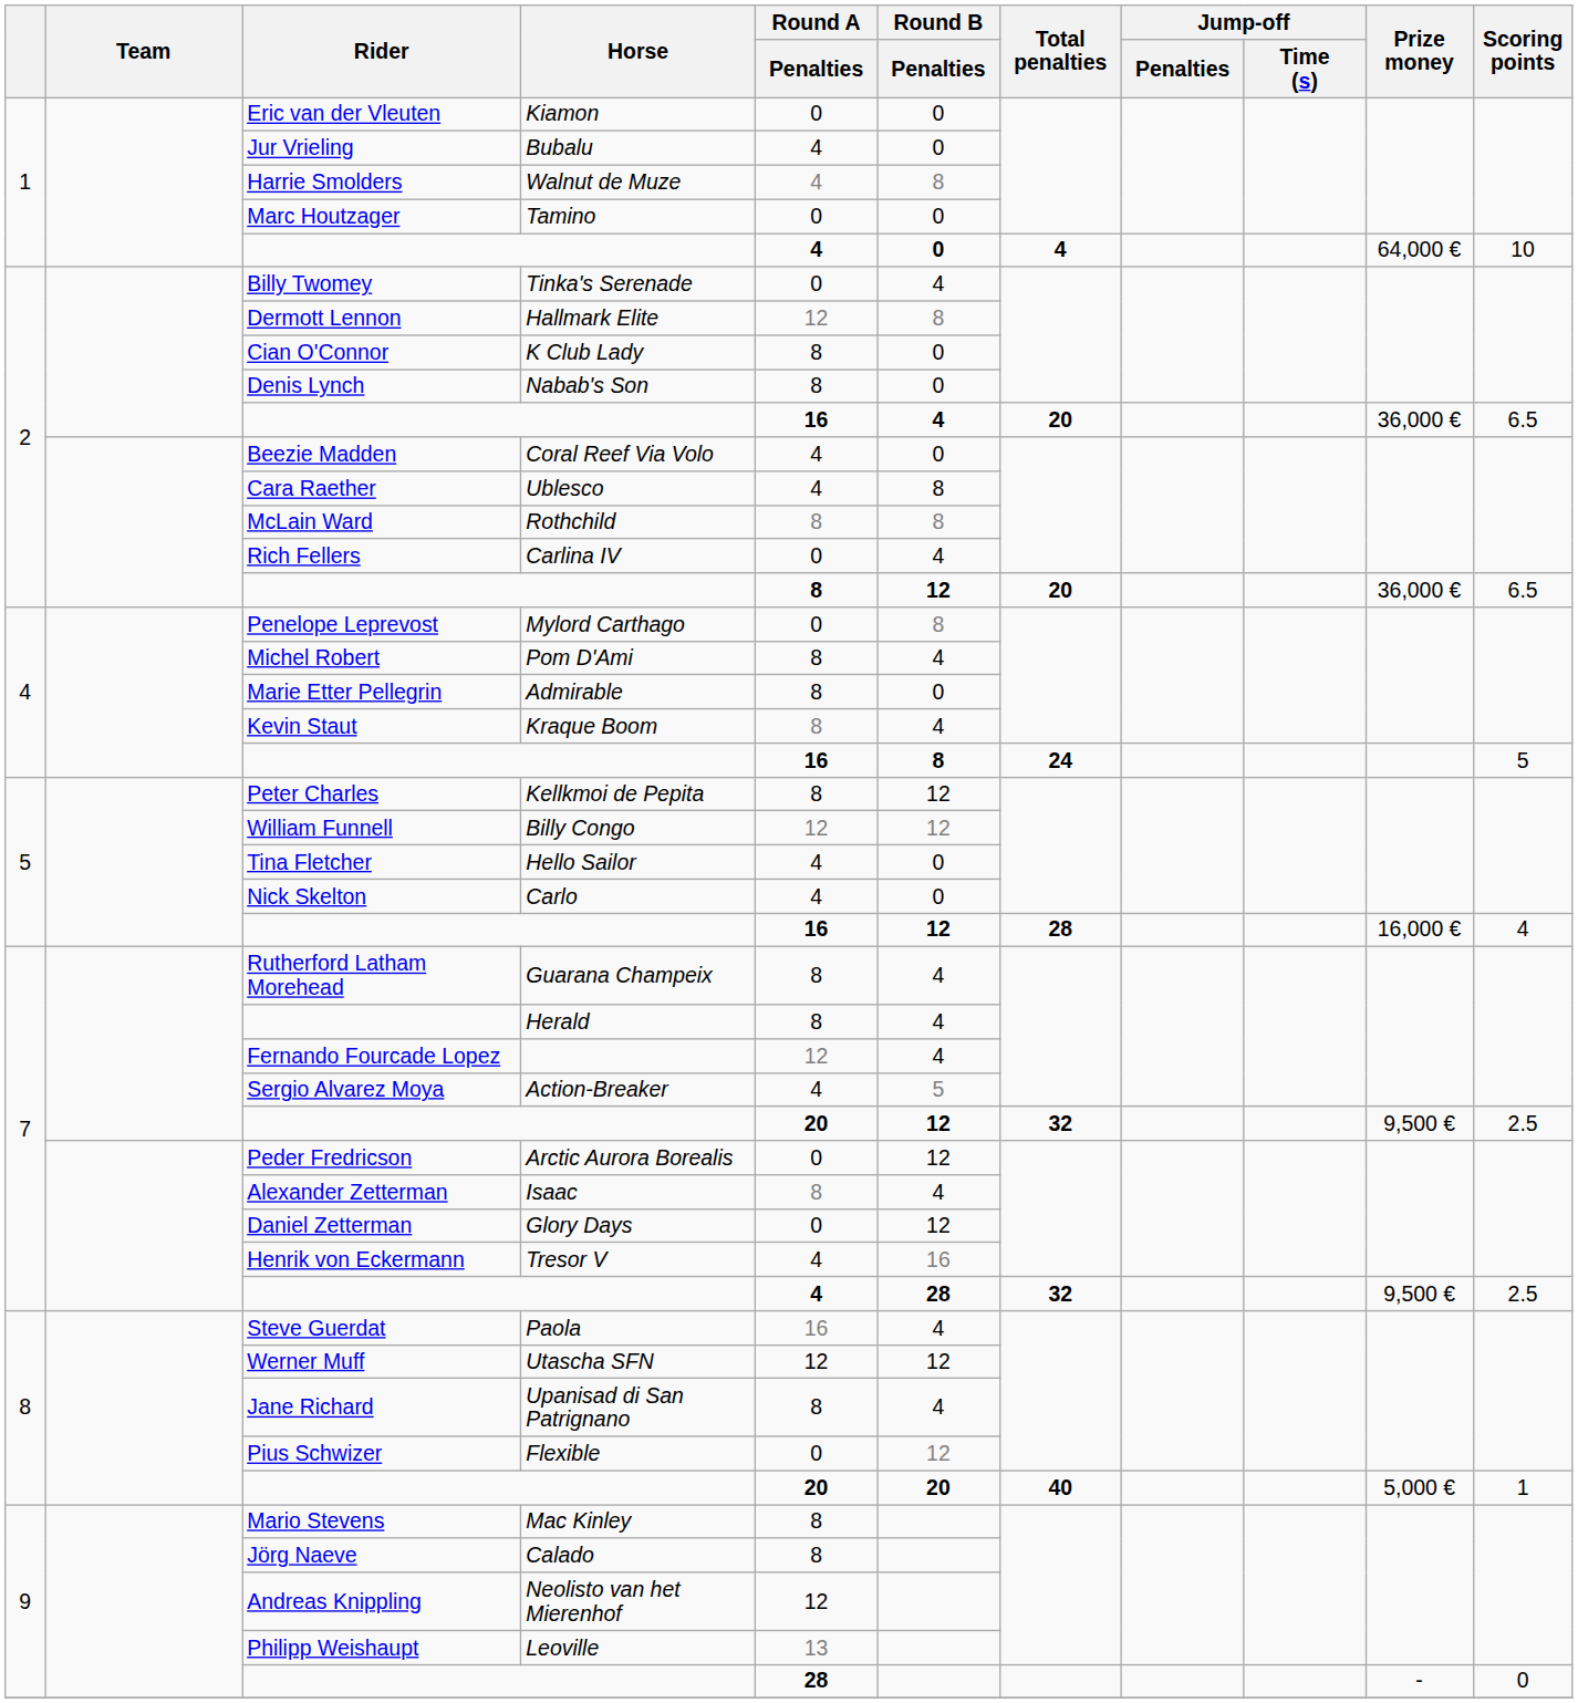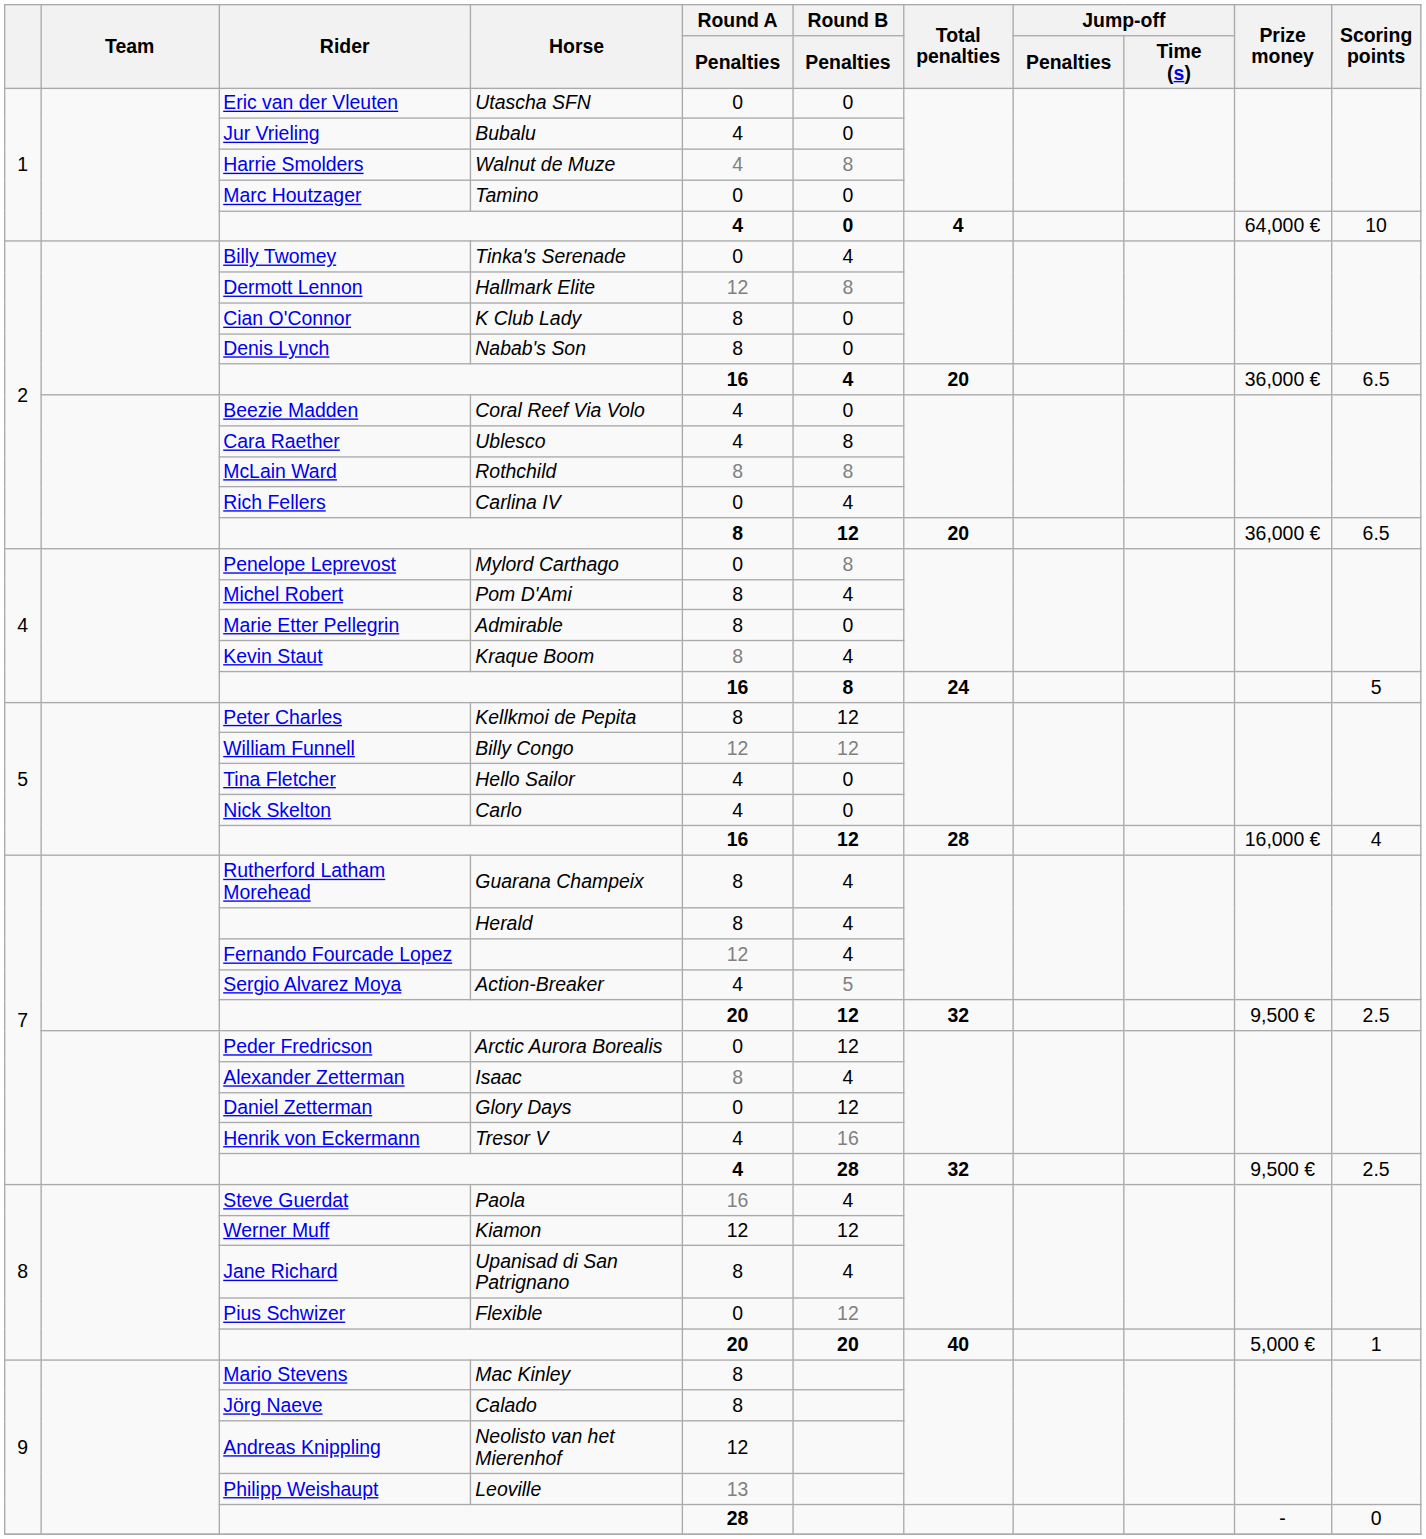 <table class="wikitable" style="font-size: 90%">
 <tr>
 <th rowspan=2 width=20></th>
 <th rowspan=2 width=125>Team</th>
 <th rowspan=2 width=180>Rider</th>
 <th rowspan=2 width=150>Horse</th>
 <th>Round A</th>
 <th>Round B</th>
 <th rowspan=2 width=75>Total penalties</th>
 <th colspan=2>Jump-off</th>
 <th rowspan=2 width=65>Prize<br>money</th>
 <th rowspan=2 width=60>Scoring<br>points</th>
 </tr>
 <tr>
 <th width=75>Penalties</th>
 <th width=75>Penalties</th>
 <th width=75>Penalties</th>
 <th width=75>Time<br>(<a href='#'>s</a>)</th>
 </tr>
 <tr>
 <td rowspan=5 align=center>1</td>
 <td rowspan=5></td>
 <td><a href='#'>Eric van der Vleuten</a></td>
-<td><em>Kiamon</em></td>
+<td><em>Utascha SFN</em></td>
 <td align=center>0</td>
 <td align=center>0</td>
 <td rowspan=4></td>
 <td rowspan=4></td>
 <td rowspan=4></td>
 <td rowspan=4></td>
 <td rowspan=4></td>
 </tr>
 <tr>
 <td><a href='#'>Jur Vrieling</a></td>
 <td><em>Bubalu</em></td>
 <td align=center>4</td>
 <td align=center>0</td>
 </tr>
 <tr>
 <td><a href='#'>Harrie Smolders</a></td>
 <td><em>Walnut de Muze</em></td>
 <td align=center style=color:gray>4</td>
 <td align=center style=color:gray>8</td>
 </tr>
 <tr>
 <td><a href='#'>Marc Houtzager</a></td>
 <td><em>Tamino</em></td>
 <td align=center>0</td>
 <td align=center>0</td>
 </tr>
 <tr>
 <td colspan=2></td>
 <td align=center><strong>4</strong></td>
 <td align=center><strong>0</strong></td>
 <td align=center><strong>4</strong></td>
 <td></td>
 <td></td>
 <td align=center>64,000 €</td>
 <td align=center>10</td>
 </tr>
 <tr>
 <td rowspan=10 align=center>2</td>
 <td rowspan=5></td>
 <td><a href='#'>Billy Twomey</a></td>
 <td><em>Tinka's Serenade</em></td>
 <td align=center>0</td>
 <td align=center>4</td>
 <td rowspan=4></td>
 <td rowspan=4></td>
 <td rowspan=4></td>
 <td rowspan=4></td>
 <td rowspan=4></td>
 </tr>
 <tr>
 <td><a href='#'>Dermott Lennon</a></td>
 <td><em>Hallmark Elite</em></td>
 <td align=center style=color:gray>12</td>
 <td align=center style=color:gray>8</td>
 </tr>
 <tr>
 <td><a href='#'>Cian O'Connor</a></td>
 <td><em>K Club Lady</em></td>
 <td align=center>8</td>
 <td align=center>0</td>
 </tr>
 <tr>
 <td><a href='#'>Denis Lynch</a></td>
 <td><em>Nabab's Son</em></td>
 <td align=center>8</td>
 <td align=center>0</td>
 </tr>
 <tr>
 <td colspan=2></td>
 <td align=center><strong>16</strong></td>
 <td align=center><strong>4</strong></td>
 <td align=center><strong>20</strong></td>
 <td></td>
 <td></td>
 <td align=center>36,000 €</td>
 <td align=center>6.5</td>
 </tr>
 <tr>
 <td rowspan=5></td>
 <td><a href='#'>Beezie Madden</a></td>
 <td><em>Coral Reef Via Volo</em></td>
 <td align=center>4</td>
 <td align=center>0</td>
 <td rowspan=4></td>
 <td rowspan=4></td>
 <td rowspan=4></td>
 <td rowspan=4></td>
 <td rowspan=4></td>
 </tr>
 <tr>
 <td><a href='#'>Cara Raether</a></td>
 <td><em>Ublesco</em></td>
 <td align=center>4</td>
 <td align=center>8</td>
 </tr>
 <tr>
 <td><a href='#'>McLain Ward</a></td>
 <td><em>Rothchild</em></td>
 <td align=center style=color:gray>8</td>
 <td align=center style=color:gray>8</td>
 </tr>
 <tr>
 <td><a href='#'>Rich Fellers</a></td>
 <td><em>Carlina IV</em></td>
 <td align=center>0</td>
 <td align=center>4</td>
 </tr>
 <tr>
 <td colspan=2></td>
 <td align=center><strong>8</strong></td>
 <td align=center><strong>12</strong></td>
 <td align=center><strong>20</strong></td>
 <td></td>
 <td></td>
 <td align=center>36,000 €</td>
 <td align=center>6.5</td>
 </tr>
 <tr>
 <td rowspan=5 align=center>4</td>
 <td rowspan=5></td>
 <td><a href='#'>Penelope Leprevost</a></td>
 <td><em>Mylord Carthago</em></td>
 <td align=center>0</td>
 <td align=center style=color:gray>8</td>
 <td rowspan=4></td>
 <td rowspan=4></td>
 <td rowspan=4></td>
 <td rowspan=4></td>
 <td rowspan=4></td>
 </tr>
 <tr>
 <td><a href='#'>Michel Robert</a></td>
 <td><em>Pom D'Ami</em></td>
 <td align=center>8</td>
 <td align=center>4</td>
 </tr>
 <tr>
 <td><a href='#'>Marie Etter Pellegrin</a></td>
 <td><em>Admirable</em></td>
 <td align=center>8</td>
 <td align=center>0</td>
 </tr>
 <tr>
 <td><a href='#'>Kevin Staut</a></td>
 <td><em>Kraque Boom</em></td>
 <td align=center style=color:gray>8</td>
 <td align=center>4</td>
 </tr>
 <tr>
 <td colspan=2></td>
 <td align=center><strong>16</strong></td>
 <td align=center><strong>8</strong></td>
 <td align=center><strong>24</strong></td>
 <td></td>
 <td></td>
 <td align=center></td>
 <td align=center>5</td>
 </tr>
 <tr>
 <td rowspan=5 align=center>5</td>
 <td rowspan=5></td>
 <td><a href='#'>Peter Charles</a></td>
 <td><em>Kellkmoi de Pepita</em></td>
 <td align=center>8</td>
 <td align=center>12</td>
 <td rowspan=4></td>
 <td rowspan=4></td>
 <td rowspan=4></td>
 <td rowspan=4></td>
 <td rowspan=4></td>
 </tr>
 <tr>
 <td><a href='#'>William Funnell</a></td>
 <td><em>Billy Congo</em></td>
 <td align=center style=color:gray>12</td>
 <td align=center style=color:gray>12</td>
 </tr>
 <tr>
 <td><a href='#'>Tina Fletcher</a></td>
 <td><em>Hello Sailor</em></td>
 <td align=center>4</td>
 <td align=center>0</td>
 </tr>
 <tr>
 <td><a href='#'>Nick Skelton</a></td>
 <td><em>Carlo</em></td>
 <td align=center>4</td>
 <td align=center>0</td>
 </tr>
 <tr>
 <td colspan=2></td>
 <td align=center><strong>16</strong></td>
 <td align=center><strong>12</strong></td>
 <td align=center><strong>28</strong></td>
 <td></td>
 <td></td>
 <td align=center>16,000 €</td>
 <td align=center>4</td>
 </tr>
 <tr>
 <td rowspan=10 align=center>7</td>
 <td rowspan=5></td>
 <td><a href='#'>Rutherford Latham Morehead</a></td>
 <td><em>Guarana Champeix</em></td>
 <td align=center>8</td>
 <td align=center>4</td>
 <td rowspan=4></td>
 <td rowspan=4></td>
 <td rowspan=4></td>
 <td rowspan=4></td>
 <td rowspan=4></td>
 </tr>
 <tr>
 <td></td>
 <td><em>Herald</em></td>
 <td align=center>8</td>
 <td align=center>4</td>
 </tr>
 <tr>
 <td><a href='#'>Fernando Fourcade Lopez</a></td>
 <td></td>
 <td align=center style=color:gray>12</td>
 <td align=center>4</td>
 </tr>
 <tr>
 <td><a href='#'>Sergio Alvarez Moya</a></td>
 <td><em>Action-Breaker</em></td>
 <td align=center>4</td>
 <td align=center style=color:gray>5</td>
 </tr>
 <tr>
 <td colspan=2></td>
 <td align=center><strong>20</strong></td>
 <td align=center><strong>12</strong></td>
 <td align=center><strong>32</strong></td>
 <td></td>
 <td></td>
 <td align=center>9,500 €</td>
 <td align=center>2.5</td>
 </tr>
 <tr>
 <td rowspan=5></td>
 <td><a href='#'>Peder Fredricson</a></td>
 <td><em>Arctic Aurora Borealis</em></td>
 <td align=center>0</td>
 <td align=center>12</td>
 <td rowspan=4></td>
 <td rowspan=4></td>
 <td rowspan=4></td>
 <td rowspan=4></td>
 <td rowspan=4></td>
 </tr>
 <tr>
 <td><a href='#'>Alexander Zetterman</a></td>
 <td><em>Isaac</em></td>
 <td align=center style=color:gray>8</td>
 <td align=center>4</td>
 </tr>
 <tr>
 <td><a href='#'>Daniel Zetterman</a></td>
 <td><em>Glory Days</em></td>
 <td align=center>0</td>
 <td align=center>12</td>
 </tr>
 <tr>
 <td><a href='#'>Henrik von Eckermann</a></td>
 <td><em>Tresor V</em></td>
 <td align=center>4</td>
 <td align=center style=color:gray>16</td>
 </tr>
 <tr>
 <td colspan=2></td>
 <td align=center><strong>4</strong></td>
 <td align=center><strong>28</strong></td>
 <td align=center><strong>32</strong></td>
 <td></td>
 <td></td>
 <td align=center>9,500 €</td>
 <td align=center>2.5</td>
 </tr>
 <tr>
 <td rowspan=5 align=center>8</td>
 <td rowspan=5></td>
 <td><a href='#'>Steve Guerdat</a></td>
 <td><em>Paola</em></td>
 <td align=center style=color:gray>16</td>
 <td align=center>4</td>
 <td rowspan=4></td>
 <td rowspan=4></td>
 <td rowspan=4></td>
 <td rowspan=4></td>
 <td rowspan=4></td>
 </tr>
 <tr>
 <td><a href='#'>Werner Muff</a></td>
-<td><em>Utascha SFN</em></td>
+<td><em>Kiamon</em></td>
 <td align=center>12</td>
 <td align=center>12</td>
 </tr>
 <tr>
 <td><a href='#'>Jane Richard</a></td>
 <td><em>Upanisad di San Patrignano</em></td>
 <td align=center>8</td>
 <td align=center>4</td>
 </tr>
 <tr>
 <td><a href='#'>Pius Schwizer</a></td>
 <td><em>Flexible</em></td>
 <td align=center>0</td>
 <td align=center style=color:gray>12</td>
 </tr>
 <tr>
 <td colspan=2></td>
 <td align=center><strong>20</strong></td>
 <td align=center><strong>20</strong></td>
 <td align=center><strong>40</strong></td>
 <td></td>
 <td></td>
 <td align=center>5,000 €</td>
 <td align=center>1</td>
 </tr>
 <tr>
 <td rowspan=5 align=center>9</td>
 <td rowspan=5></td>
 <td><a href='#'>Mario Stevens</a></td>
 <td><em>Mac Kinley</em></td>
 <td align=center>8</td>
 <td align=center></td>
 <td rowspan=4></td>
 <td rowspan=4></td>
 <td rowspan=4></td>
 <td rowspan=4></td>
 <td rowspan=4></td>
 </tr>
 <tr>
 <td><a href='#'>Jörg Naeve</a></td>
 <td><em>Calado</em></td>
 <td align=center>8</td>
 <td align=center></td>
 </tr>
 <tr>
 <td><a href='#'>Andreas Knippling</a></td>
 <td><em>Neolisto van het Mierenhof</em></td>
 <td align=center>12</td>
 <td align=center></td>
 </tr>
 <tr>
 <td><a href='#'>Philipp Weishaupt</a></td>
 <td><em>Leoville</em></td>
 <td align=center style=color:gray>13</td>
 <td align=center></td>
 </tr>
 <tr>
 <td colspan=2></td>
 <td align=center><strong>28</strong></td>
 <td align=center></td>
 <td align=center></td>
 <td></td>
 <td></td>
 <td align=center>-</td>
 <td align=center>0</td>
 </tr>
 <tr>
 </tr>
 </table>
